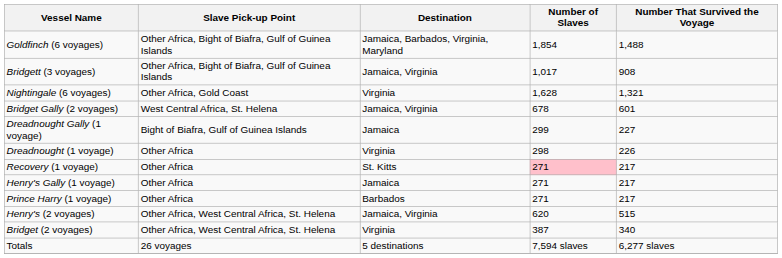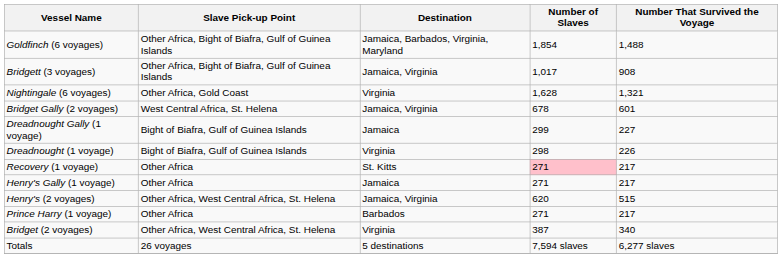 <table class="wikitable">
 <tr>
 <th>Vessel Name</th>
 <th>Slave Pick-up Point</th>
 <th>Destination</th>
 <th>Number of Slaves</th>
 <th>Number That Survived the Voyage</th>
 </tr>
 <tr>
 <td><em>Goldfinch</em> (6 voyages)</td>
 <td>Other Africa, Bight of Biafra, Gulf of Guinea Islands</td>
 <td>Jamaica, Barbados, Virginia, Maryland</td>
 <td>1,854</td>
 <td>1,488</td>
 </tr>
 <tr>
 <td><em>Bridgett</em> (3 voyages)</td>
 <td>Other Africa, Bight of Biafra, Gulf of Guinea Islands</td>
 <td>Jamaica, Virginia</td>
 <td>1,017</td>
 <td>908</td>
 </tr>
 <tr>
 <td><em>Nightingale</em> (6 voyages)</td>
 <td>Other Africa, Gold Coast</td>
 <td>Virginia</td>
 <td>1,628</td>
 <td>1,321</td>
 </tr>
 <tr>
 <td><em>Bridget Gally</em> (2 voyages)</td>
 <td>West Central Africa, St. Helena</td>
 <td>Jamaica, Virginia</td>
 <td>678</td>
 <td>601</td>
 </tr>
 <tr>
 <td><em>Dreadnought Gally</em> (1 voyage)</td>
 <td>Bight of Biafra, Gulf of Guinea Islands</td>
 <td>Jamaica</td>
 <td>299</td>
 <td>227</td>
 </tr>
 <tr>
 <td><em>Dreadnought</em> (1 voyage)</td>
-<td>Other Africa</td>
+<td>Bight of Biafra, Gulf of Guinea Islands</td>
 <td>Virginia</td>
 <td>298</td>
 <td>226</td>
 </tr>
 <tr>
 <td><em>Recovery</em> (1 voyage)</td>
 <td>Other Africa</td>
 <td>St. Kitts</td>
 <td style="background: pink;">271</td>
 <td>217</td>
 </tr>
 <tr>
 <td><em>Henry's Gally</em> (1 voyage)</td>
 <td>Other Africa</td>
 <td>Jamaica</td>
 <td>271</td>
 <td>217</td>
 </tr>
 <tr>
+<td><em>Henry's</em> (2 voyages)</td>
+<td>Other Africa, West Central Africa, St. Helena</td>
+<td>Jamaica, Virginia</td>
+<td>620</td>
+<td>515</td>
+</tr>
+<tr>
 <td><em>Prince Harry</em> (1 voyage)</td>
 <td>Other Africa</td>
 <td>Barbados</td>
 <td>271</td>
 <td>217</td>
-</tr>
-<tr>
-<td><em>Henry's</em> (2 voyages)</td>
-<td>Other Africa, West Central Africa, St. Helena</td>
-<td>Jamaica, Virginia</td>
-<td>620</td>
-<td>515</td>
 </tr>
 <tr>
 <td><em>Bridget</em> (2 voyages)</td>
 <td>Other Africa, West Central Africa, St. Helena</td>
 <td>Virginia</td>
 <td>387</td>
 <td>340</td>
 </tr>
 <tr>
 <td>Totals</td>
 <td>26 voyages</td>
 <td>5 destinations</td>
 <td>7,594 slaves</td>
 <td>6,277 slaves</td>
 </tr>
 <tr |}>
 </tr>
 </table>
